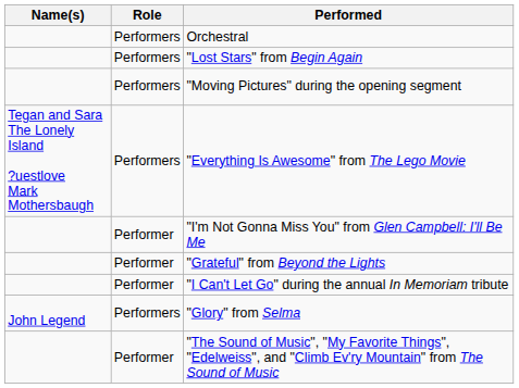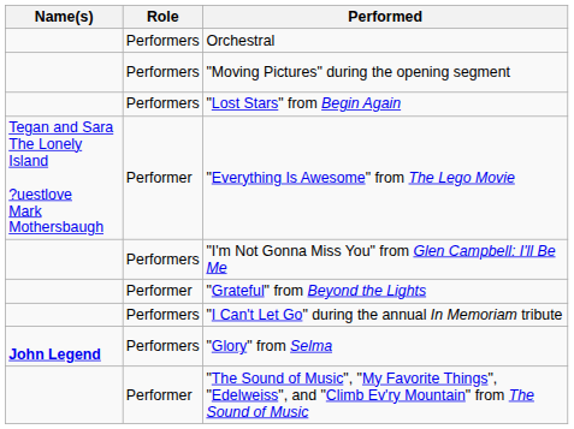 <table class="wikitable sortable">
 <tr>
 <th>Name(s)</th>
 <th>Role</th>
 <th>Performed</th>
 </tr>
 <tr>
 <td></td>
 <td>Performers</td>
 <td>Orchestral</td>
 </tr>
 <tr>
+<td><br><br></td>
+<td>Performers</td>
+<td>"Moving Pictures" during the opening segment</td>
+</tr>
+<tr>
 <td></td>
 <td>Performers</td>
 <td>"<a href='#'>Lost Stars</a>" from <em><a href='#'>Begin Again</a></em></td>
 </tr>
 <tr>
-<td><br><br></td>
-<td>Performers</td>
-<td>"Moving Pictures" during the opening segment</td>
-</tr>
-<tr>
 <td><a href='#'>Tegan and Sara</a><br><a href='#'>The Lonely Island</a><br><br><a href='#'>?uestlove</a><br><a href='#'>Mark Mothersbaugh</a></td>
-<td>Performers</td>
+<td>Performer</td>
 <td>"<a href='#'>Everything Is Awesome</a>" from <em><a href='#'>The Lego Movie</a></em></td>
 </tr>
 <tr>
 <td></td>
-<td>Performer</td>
+<td>Performers</td>
 <td>"I'm Not Gonna Miss You" from <em><a href='#'>Glen Campbell: I'll Be Me</a></em></td>
 </tr>
 <tr>
 <td></td>
 <td>Performer</td>
 <td>"<a href='#'>Grateful</a>" from <em><a href='#'>Beyond the Lights</a></em></td>
 </tr>
 <tr>
 <td></td>
-<td>Performer</td>
+<td>Performers</td>
 <td>"<a href='#'>I Can't Let Go</a>" during the annual <em>In Memoriam</em> tribute</td>
 </tr>
 <tr>
-<td><br><a href='#'>John Legend</a></td>
+<td><strong><br><a href='#'>John Legend</a></strong></td>
 <td>Performers</td>
 <td>"<a href='#'>Glory</a>" from <em><a href='#'>Selma</a></em></td>
 </tr>
 <tr>
 <td></td>
 <td>Performer</td>
 <td>"<a href='#'>The Sound of Music</a>", "<a href='#'>My Favorite Things</a>", "<a href='#'>Edelweiss</a>", and "<a href='#'>Climb Ev'ry Mountain</a>" from <em><a href='#'>The Sound of Music</a></em></td>
 </tr>
 </table>
